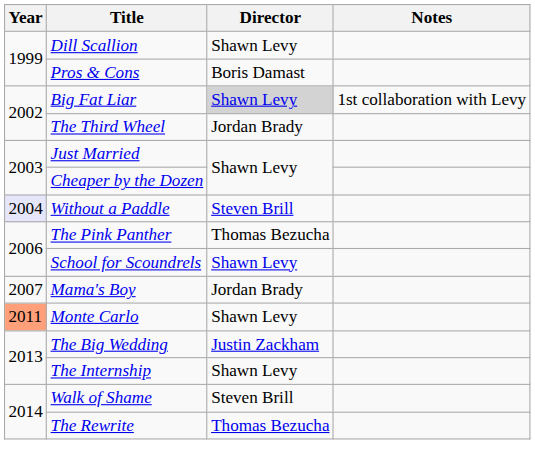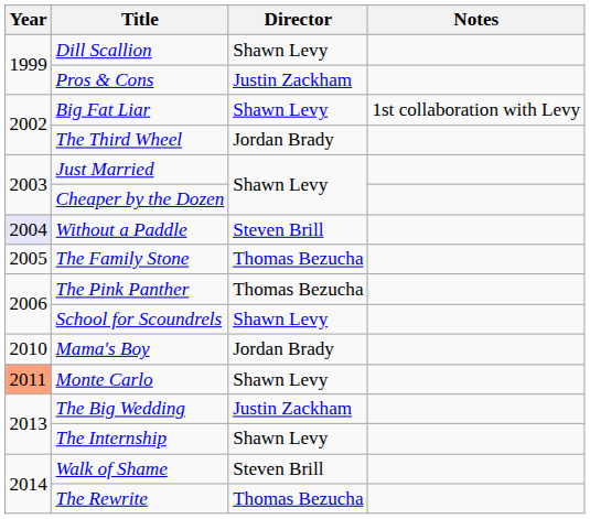 <table class="wikitable">
 <tr>
 <th>Year</th>
 <th>Title</th>
 <th>Director</th>
 <th>Notes</th>
 </tr>
 <tr>
 <td rowspan=2>1999</td>
 <td><em><a href='#'>Dill Scallion</a></em></td>
 <td>Shawn Levy</td>
 <td></td>
 </tr>
 <tr>
 <td><em><a href='#'>Pros & Cons</a></em></td>
-<td>Boris Damast</td>
+<td><a href='#'>Justin Zackham</a></td>
 <td></td>
 </tr>
 <tr>
 <td rowspan=2>2002</td>
 <td><em><a href='#'>Big Fat Liar</a></em></td>
-<td style="background: lightgrey;"><a href='#'>Shawn Levy</a></td>
+<td><a href='#'>Shawn Levy</a></td>
 <td>1st collaboration with Levy</td>
 </tr>
 <tr>
 <td><em><a href='#'>The Third Wheel</a></em></td>
 <td>Jordan Brady</td>
 <td></td>
 </tr>
 <tr>
 <td rowspan=2>2003</td>
 <td><em><a href='#'>Just Married</a></em></td>
 <td rowspan=2>Shawn Levy</td>
 <td></td>
 </tr>
 <tr>
 <td><em><a href='#'>Cheaper by the Dozen</a></em></td>
 <td></td>
 </tr>
 <tr>
 <td style="background: lavender;">2004</td>
 <td><em><a href='#'>Without a Paddle</a></em></td>
 <td><a href='#'>Steven Brill</a></td>
 <td></td>
 </tr>
 <tr>
+<td>2005</td>
+<td><em><a href='#'>The Family Stone</a></em></td>
+<td><a href='#'>Thomas Bezucha</a></td>
+<td></td>
+</tr>
+<tr>
 <td rowspan=2>2006</td>
 <td><em><a href='#'>The Pink Panther</a></em></td>
 <td>Thomas Bezucha</td>
 <td></td>
 </tr>
 <tr>
 <td><em><a href='#'>School for Scoundrels</a></em></td>
 <td><a href='#'>Shawn Levy</a></td>
 <td></td>
 </tr>
 <tr>
-<td>2007</td>
+<td>2010</td>
 <td><em><a href='#'>Mama's Boy</a></em></td>
 <td>Jordan Brady</td>
 <td></td>
 </tr>
 <tr>
 <td style="background: lightsalmon;">2011</td>
 <td><em><a href='#'>Monte Carlo</a></em></td>
 <td>Shawn Levy</td>
 <td></td>
 </tr>
 <tr>
 <td rowspan=2>2013</td>
 <td><em><a href='#'>The Big Wedding</a></em></td>
 <td><a href='#'>Justin Zackham</a></td>
 <td></td>
 </tr>
 <tr>
 <td><em><a href='#'>The Internship</a></em></td>
 <td>Shawn Levy</td>
 <td></td>
 </tr>
 <tr>
 <td rowspan=2>2014</td>
 <td><em><a href='#'>Walk of Shame</a></em></td>
 <td>Steven Brill</td>
 <td></td>
 </tr>
 <tr>
 <td><em><a href='#'>The Rewrite</a></em></td>
 <td><a href='#'>Thomas Bezucha</a></td>
 <td></td>
 </tr>
 </table>
